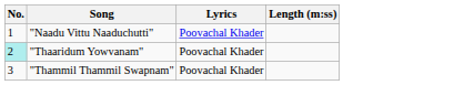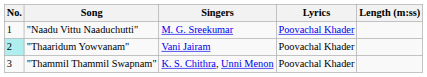 <table class="wikitable" style="font-size:95%;">
 <tr>
 <th>No.</th>
 <th>Song</th>
+<th>Singers</th>
 <th>Lyrics</th>
 <th>Length (m:ss)</th>
 </tr>
 <tr>
 <td>1</td>
 <td>"Naadu Vittu Naaduchutti"</td>
+<td><a href='#'>M. G. Sreekumar</a></td>
 <td><a href='#'>Poovachal Khader</a></td>
 <td></td>
 </tr>
 <tr>
 <td style="background: paleturquoise;">2</td>
 <td>"Thaaridum Yowvanam"</td>
+<td><a href='#'>Vani Jairam</a></td>
 <td>Poovachal Khader</td>
 <td></td>
 </tr>
 <tr>
 <td>3</td>
 <td>"Thammil Thammil Swapnam"</td>
+<td><a href='#'>K. S. Chithra</a>, <a href='#'>Unni Menon</a></td>
 <td>Poovachal Khader</td>
 <td></td>
 </tr>
 </table>
